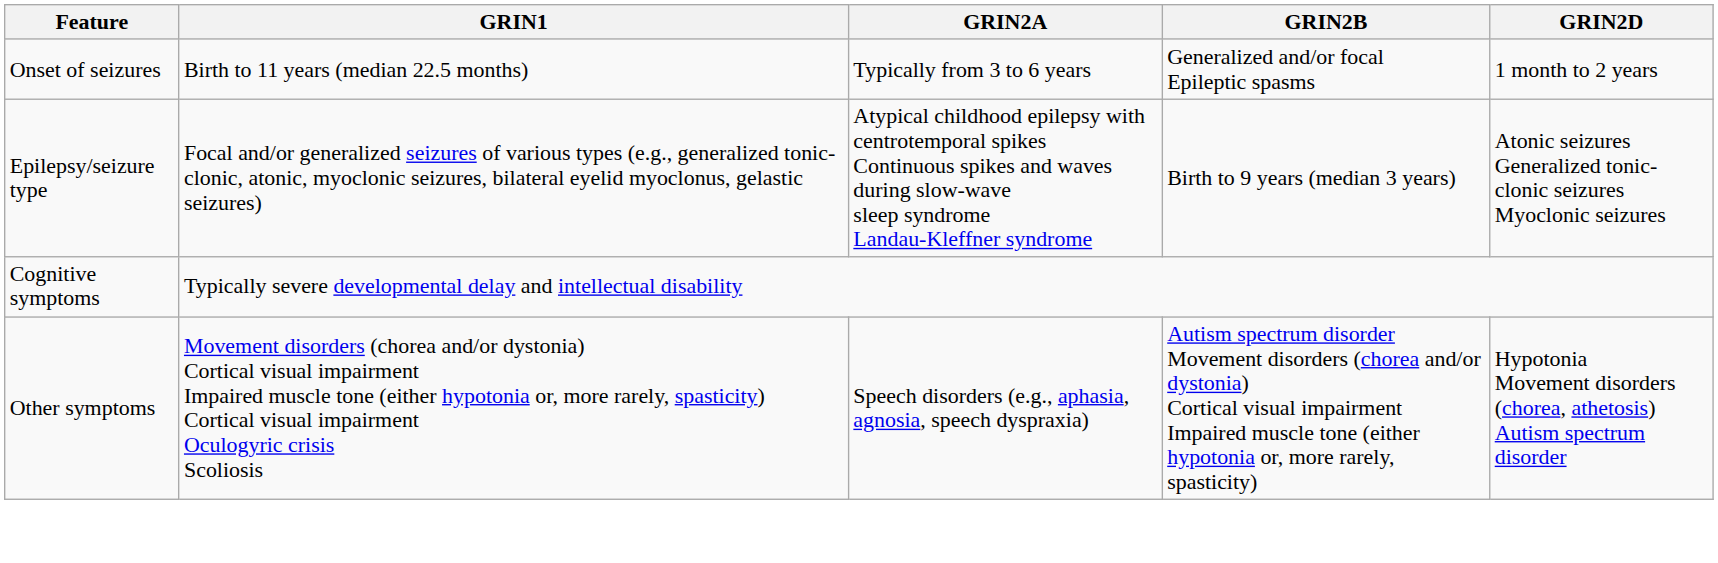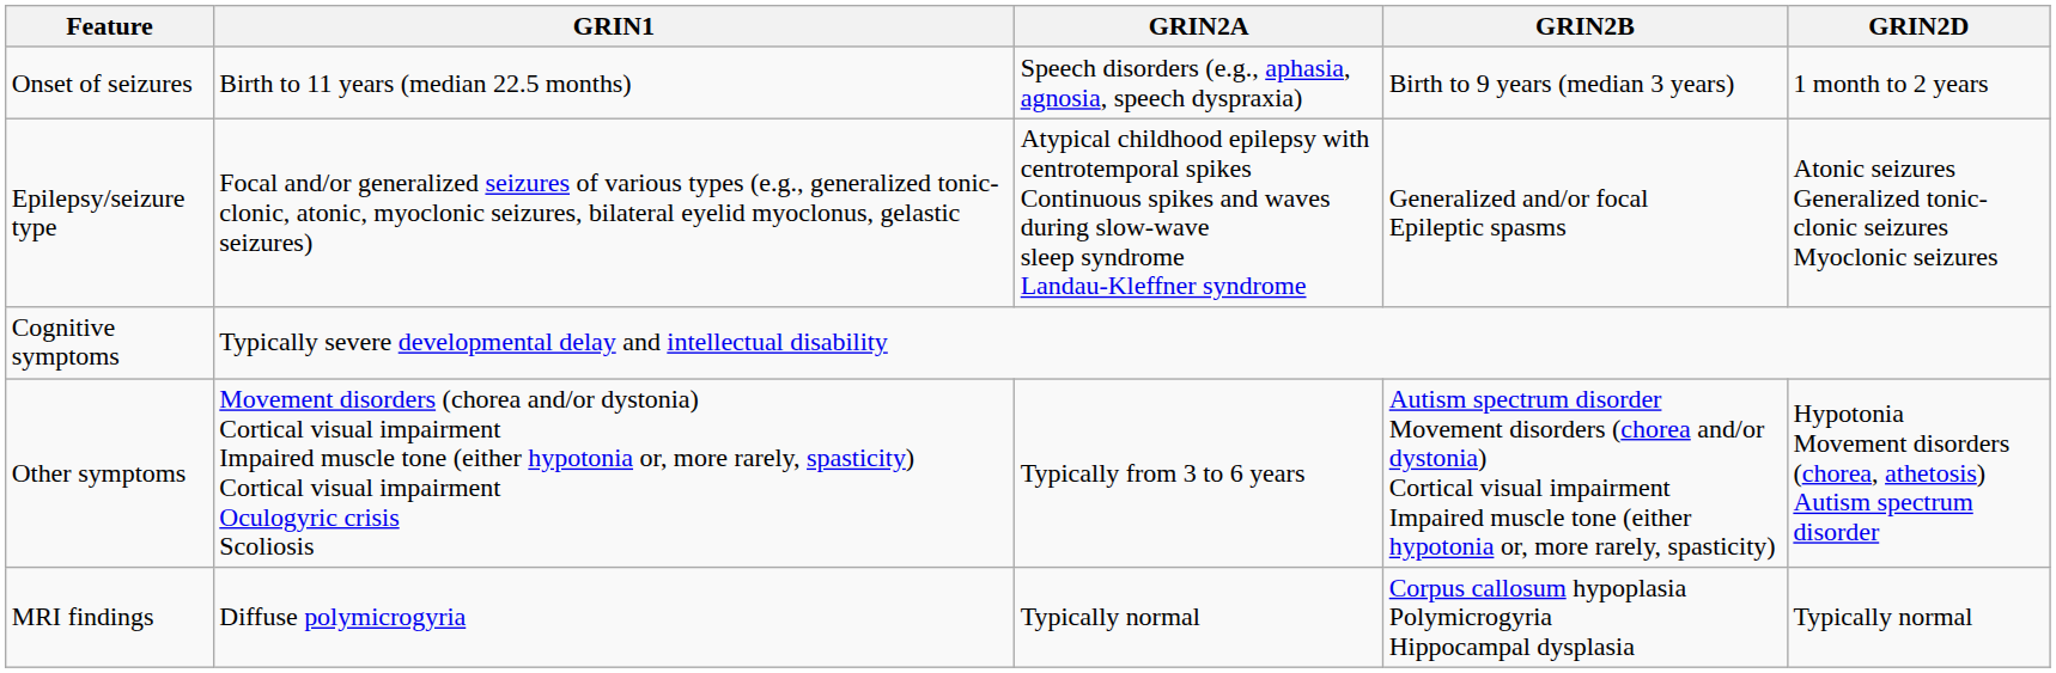 <table class="wikitable">
 <tr>
 <th>Feature</th>
 <th>GRIN1</th>
 <th>GRIN2A</th>
 <th>GRIN2B</th>
 <th>GRIN2D</th>
 </tr>
 <tr>
 <td>Onset of seizures</td>
 <td>Birth to 11 years (median 22.5 months)</td>
-<td>Typically from 3 to 6 years</td>
-<td>Generalized and/or focal<br>Epileptic spasms</td>
+<td>Speech disorders (e.g., <a href='#'>aphasia</a>, <a href='#'>agnosia</a>, speech dyspraxia)</td>
+<td>Birth to 9 years (median 3 years)</td>
 <td>1 month to 2 years</td>
 </tr>
 <tr>
 <td>Epilepsy/seizure type</td>
 <td>Focal and/or generalized <a href='#'>seizures</a> of various types (e.g., generalized tonic-clonic, atonic, myoclonic seizures, bilateral eyelid myoclonus, gelastic seizures)</td>
 <td>Atypical childhood epilepsy with centrotemporal spikes<br>Continuous spikes and waves during slow-wave<br>sleep syndrome<br><a href='#'>Landau-Kleffner syndrome</a></td>
-<td>Birth to 9 years (median 3 years)</td>
+<td>Generalized and/or focal<br>Epileptic spasms</td>
 <td>Atonic seizures<br>Generalized tonic-clonic seizures<br>Myoclonic seizures</td>
 </tr>
 <tr>
 <td>Cognitive symptoms</td>
 <td colspan=4>Typically severe <a href='#'>developmental delay</a> and <a href='#'>intellectual disability</a></td>
 </tr>
 <tr>
 <td>Other symptoms</td>
 <td><a href='#'>Movement disorders</a> (chorea and/or dystonia)<br>Cortical visual impairment<br>Impaired muscle tone (either <a href='#'>hypotonia</a> or, more rarely, <a href='#'>spasticity</a>)<br>Cortical visual impairment<br><a href='#'>Oculogyric crisis</a><br>Scoliosis</td>
-<td>Speech disorders (e.g., <a href='#'>aphasia</a>, <a href='#'>agnosia</a>, speech dyspraxia)</td>
+<td>Typically from 3 to 6 years</td>
 <td><a href='#'>Autism spectrum disorder</a><br>Movement disorders (<a href='#'>chorea</a> and/or <a href='#'>dystonia</a>)<br>Cortical visual impairment<br>Impaired muscle tone (either <a href='#'>hypotonia</a> or, more rarely, spasticity)</td>
 <td>Hypotonia<br>Movement disorders (<a href='#'>chorea</a>, <a href='#'>athetosis</a>)<br><a href='#'>Autism spectrum disorder</a></td>
 </tr>
+<tr>
+<td>MRI findings</td>
+<td>Diffuse <a href='#'>polymicrogyria</a></td>
+<td>Typically normal</td>
+<td><a href='#'>Corpus callosum</a> hypoplasia<br>Polymicrogyria<br>Hippocampal dysplasia</td>
+<td>Typically normal</td>
+</tr>
 </table>
